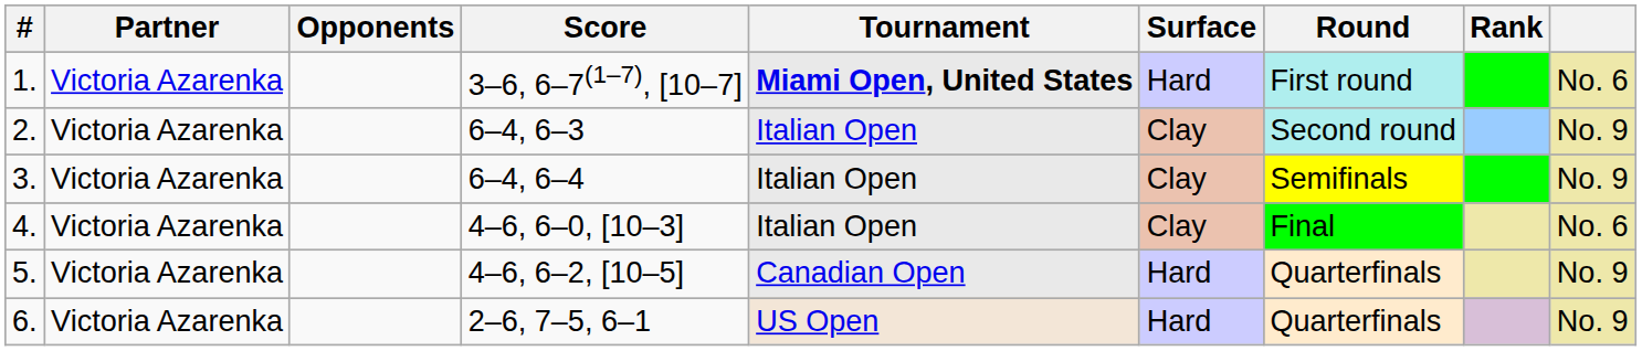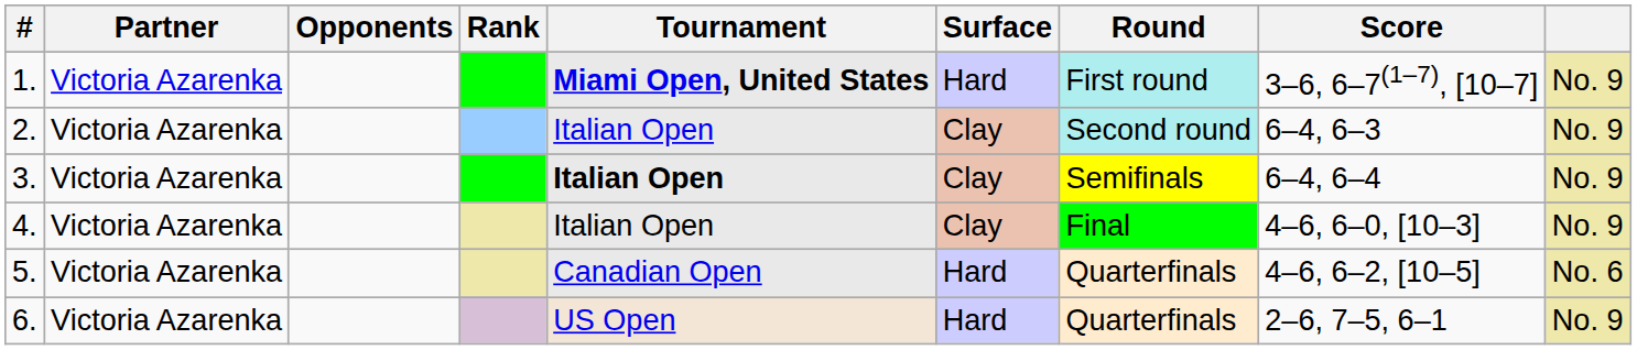 <table class="wikitable sortable">
 <tr>
 <th>#</th>
 <th>Partner</th>
 <th>Opponents</th>
-<th>Score</th>
+<th>Rank</th>
 <th>Tournament</th>
 <th>Surface</th>
 <th>Round</th>
-<th>Rank</th>
+<th>Score</th>
 <th></th>
 </tr>
 <tr>
 <td>1.</td>
 <td> <a href='#'>Victoria Azarenka</a></td>
 <td></td>
-<td>3–6, 6–7<sup>(1–7)</sup>, [10–7]</td>
+<td bgcolor=lime></td>
 <td bgcolor=e9e9e9><strong><a href='#'>Miami Open</a>, United States</strong></td>
 <td bgcolor=ccccff>Hard</td>
 <td bgcolor=afeeee>First round</td>
-<td bgcolor=lime></td>
-<td bgcolor=eee8aa>No. 6</td>
+<td>3–6, 6–7<sup>(1–7)</sup>, [10–7]</td>
+<td bgcolor=eee8aa>No. 9</td>
 </tr>
 <tr>
 <td>2.</td>
 <td> Victoria Azarenka</td>
 <td></td>
-<td>6–4, 6–3</td>
+<td bgcolor=99ccff></td>
 <td bgcolor=e9e9e9><a href='#'>Italian Open</a></td>
 <td bgcolor=ebc2af>Clay</td>
 <td bgcolor=afeeee>Second round</td>
-<td bgcolor=99ccff></td>
+<td>6–4, 6–3</td>
 <td bgcolor=eee8aa>No. 9</td>
 </tr>
 <tr>
 <td>3.</td>
 <td> Victoria Azarenka</td>
 <td></td>
-<td>6–4, 6–4</td>
-<td bgcolor=e9e9e9>Italian Open</td>
+<td bgcolor=lime></td>
+<td bgcolor=e9e9e9><strong>Italian Open</strong></td>
 <td bgcolor=ebc2af>Clay</td>
 <td bgcolor=yellow>Semifinals</td>
-<td bgcolor=lime></td>
+<td>6–4, 6–4</td>
 <td bgcolor=eee8aa>No. 9</td>
 </tr>
 <tr>
 <td>4.</td>
 <td> Victoria Azarenka</td>
 <td></td>
-<td>4–6, 6–0, [10–3]</td>
+<td bgcolor=eee8aa></td>
 <td bgcolor=e9e9e9>Italian Open</td>
 <td bgcolor=ebc2af>Clay</td>
 <td bgcolor=lime>Final</td>
-<td bgcolor=eee8aa></td>
-<td bgcolor=eee8aa>No. 6</td>
+<td>4–6, 6–0, [10–3]</td>
+<td bgcolor=eee8aa>No. 9</td>
 </tr>
 <tr>
 <td>5.</td>
 <td> Victoria Azarenka</td>
 <td></td>
-<td>4–6, 6–2, [10–5]</td>
+<td bgcolor=eee8aa></td>
 <td bgcolor=e9e9e9><a href='#'>Canadian Open</a></td>
 <td bgcolor=ccccff>Hard</td>
 <td bgcolor=ffebcd>Quarterfinals</td>
-<td bgcolor=eee8aa></td>
-<td bgcolor=eee8aa>No. 9</td>
+<td>4–6, 6–2, [10–5]</td>
+<td bgcolor=eee8aa>No. 6</td>
 </tr>
 <tr>
 <td>6.</td>
 <td> Victoria Azarenka</td>
 <td></td>
-<td>2–6, 7–5, 6–1</td>
+<td bgcolor=thistle></td>
 <td bgcolor=f3e6d7><a href='#'>US Open</a></td>
 <td bgcolor=ccccff>Hard</td>
 <td bgcolor=ffebcd>Quarterfinals</td>
-<td bgcolor=thistle></td>
+<td>2–6, 7–5, 6–1</td>
 <td bgcolor=eee8aa>No. 9</td>
 </tr>
 </table>
